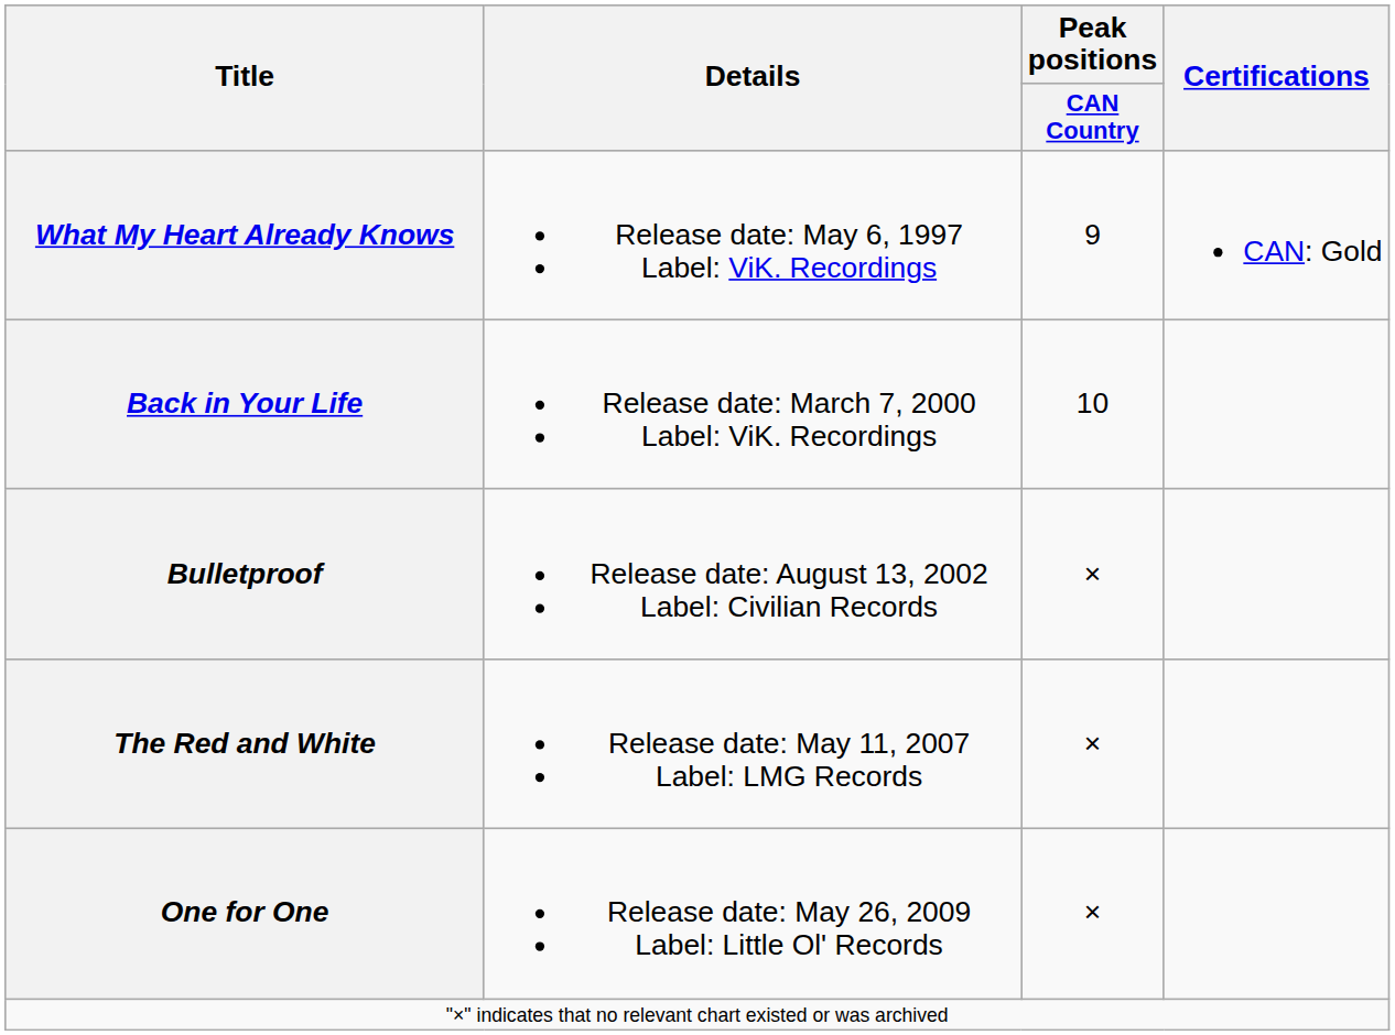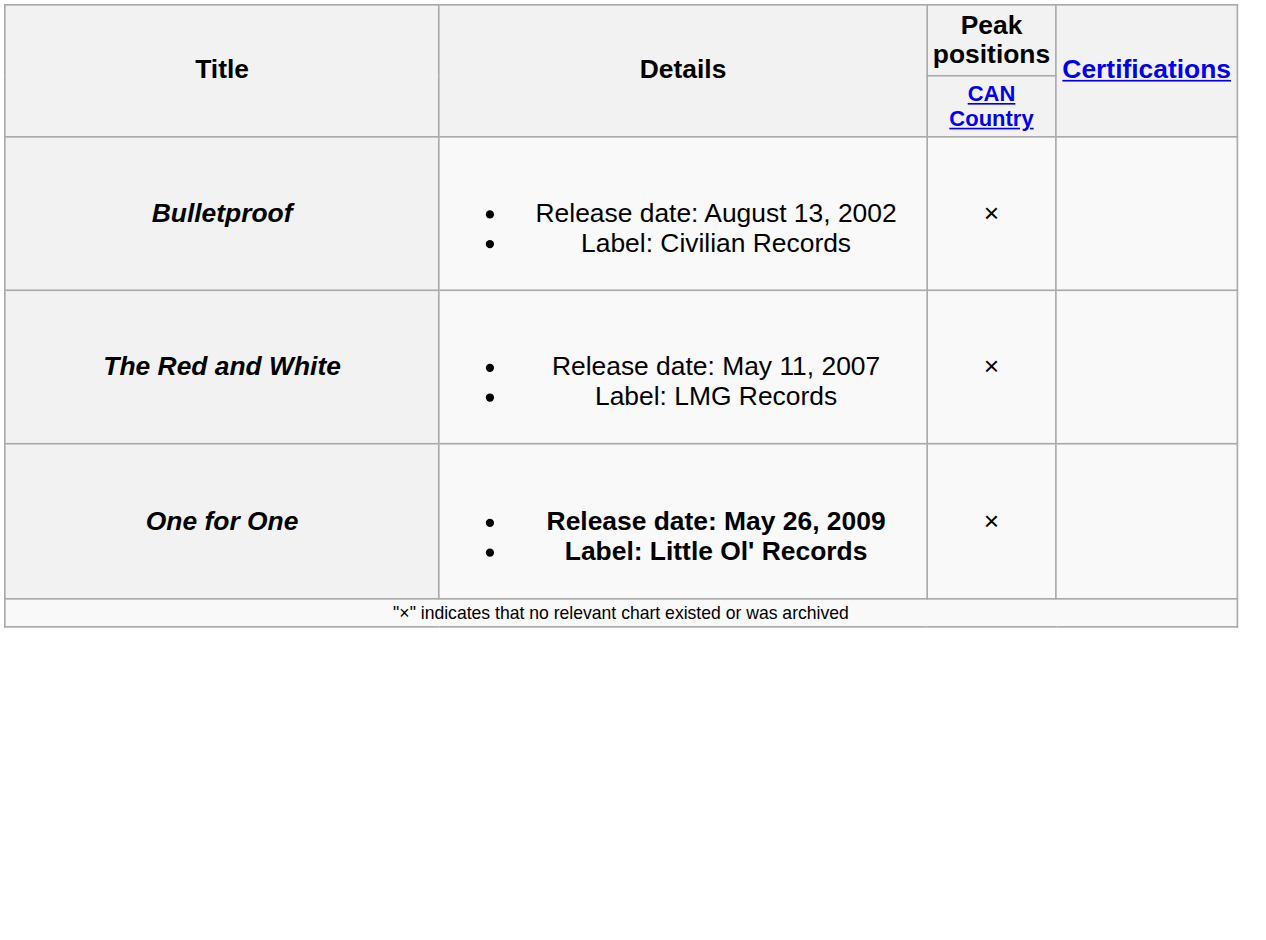 <table class="wikitable plainrowheaders" style="text-align:center;">
 <tr>
 <th rowspan="2" style="width:16em;">Title</th>
 <th rowspan="2" style="width:18em;">Details</th>
 <th>Peak positions</th>
 <th rowspan="2"><a href='#'>Certifications</a></th>
 </tr>
 <tr style="font-size:smaller;">
 <th style="width:65px;"><a href='#'>CAN Country</a><br></th>
-</tr>
-<tr>
-<th scope="row"><em><a href='#'>What My Heart Already Knows</a></em></th>
-<td><br><ul><li>Release date: May 6, 1997</li><li>Label: <a href='#'>ViK. Recordings</a></li></ul></td>
-<td>9</td>
-<td><br><ul><li><a href='#'>CAN</a>: Gold</li></ul></td>
-</tr>
-<tr>
-<th scope="row"><em><a href='#'>Back in Your Life</a></em></th>
-<td><br><ul><li>Release date: March 7, 2000</li><li>Label: ViK. Recordings</li></ul></td>
-<td>10</td>
-<td></td>
 </tr>
 <tr>
 <th scope="row"><em>Bulletproof</em></th>
 <td><br><ul><li>Release date: August 13, 2002</li><li>Label: Civilian Records</li></ul></td>
 <td>×</td>
 <td></td>
 </tr>
 <tr>
 <th scope="row"><em>The Red and White</em></th>
 <td><br><ul><li>Release date: May 11, 2007</li><li>Label: LMG Records</li></ul></td>
 <td>×</td>
 <td></td>
 </tr>
 <tr>
 <th scope="row"><em>One for One</em></th>
-<td><br><ul><li>Release date: May 26, 2009</li><li>Label: Little Ol' Records</li></ul></td>
+<td><strong><br><ul><li>Release date: May 26, 2009</li><li>Label: Little Ol' Records</li></ul></strong></td>
 <td>×</td>
 <td></td>
 </tr>
 <tr>
 <td colspan="4" style="font-size:8pt">"×" indicates that no relevant chart existed or was archived</td>
 </tr>
 </table>
